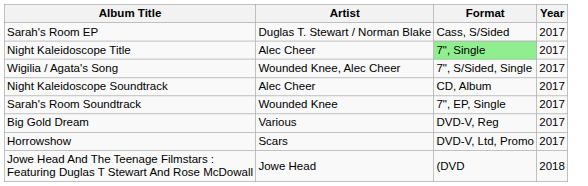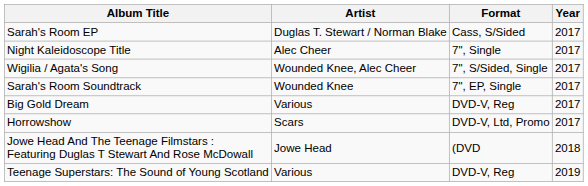 <table class="wikitable">
 <tr>
 <th>Album Title</th>
 <th>Artist</th>
 <th>Format</th>
 <th>Year</th>
 </tr>
 <tr>
 <td>Sarah's Room EP</td>
 <td>Duglas T. Stewart / Norman Blake</td>
 <td>Cass, S/Sided</td>
 <td>2017</td>
 </tr>
 <tr>
 <td>Night Kaleidoscope Title</td>
 <td>Alec Cheer</td>
-<td style="background: lightgreen;">7", Single</td>
+<td>7", Single</td>
 <td>2017</td>
 </tr>
 <tr>
 <td>Wigilia / Agata's Song</td>
 <td>Wounded Knee, Alec Cheer</td>
 <td>7", S/Sided, Single</td>
-<td>2017</td>
-</tr>
-<tr>
-<td>Night Kaleidoscope Soundtrack</td>
-<td>Alec Cheer</td>
-<td>CD, Album</td>
 <td>2017</td>
 </tr>
 <tr>
 <td>Sarah's Room Soundtrack</td>
 <td>Wounded Knee</td>
 <td>7", EP, Single</td>
 <td>2017</td>
 </tr>
 <tr>
 <td>Big Gold Dream</td>
 <td>Various</td>
 <td>DVD-V, Reg</td>
 <td>2017</td>
 </tr>
 <tr>
 <td>Horrowshow</td>
 <td>Scars</td>
 <td>DVD-V, Ltd, Promo</td>
 <td>2017</td>
 </tr>
 <tr>
 <td>Jowe Head And The Teenage Filmstars :<br>Featuring Duglas T Stewart And Rose McDowall</td>
 <td>Jowe Head</td>
 <td>(DVD</td>
 <td>2018</td>
 </tr>
+<tr>
+<td>Teenage Superstars: The Sound of Young Scotland</td>
+<td>Various</td>
+<td>DVD-V, Reg</td>
+<td>2019</td>
+</tr>
 </table>
